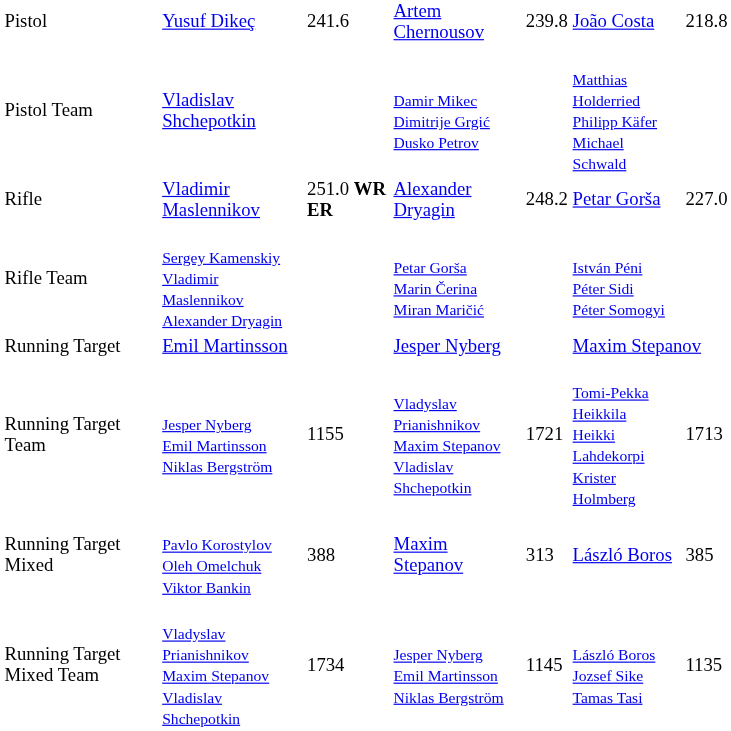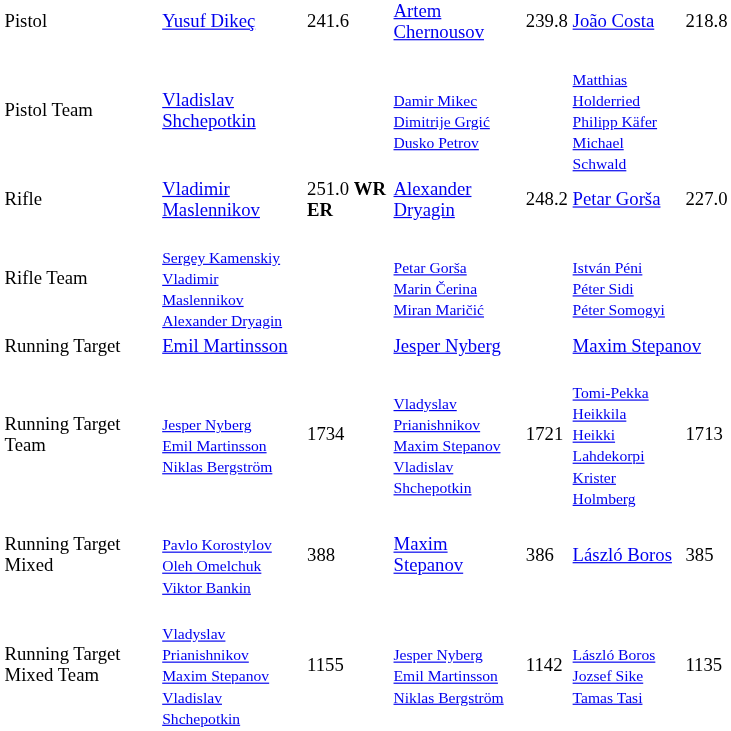 <table>
 <tr>
 <td>Pistol</td>
 <td><a href='#'>Yusuf Dikeç</a><br></td>
 <td>241.6</td>
 <td><a href='#'>Artem Chernousov</a><br></td>
 <td>239.8</td>
 <td><a href='#'>João Costa</a><br></td>
 <td>218.8</td>
 </tr>
 <tr>
 <td>Pistol Team</td>
 <td><a href='#'>Vladislav Shchepotkin</a><br></td>
 <td></td>
 <td><br><small><a href='#'>Damir Mikec</a><br><a href='#'>Dimitrije Grgić</a><br><a href='#'>Dusko Petrov</a></small></td>
 <td></td>
 <td><br><small><a href='#'>Matthias Holderried</a><br><a href='#'>Philipp Käfer</a><br><a href='#'>Michael Schwald</a></small></td>
 <td></td>
 </tr>
 <tr>
 <td>Rifle</td>
 <td><a href='#'>Vladimir Maslennikov</a><br></td>
 <td>251.0 <strong>WR</strong> <strong>ER</strong></td>
 <td><a href='#'>Alexander Dryagin</a><br></td>
 <td>248.2</td>
 <td><a href='#'>Petar Gorša</a><br></td>
 <td>227.0</td>
 </tr>
 <tr>
 <td>Rifle Team</td>
 <td><br><small><a href='#'>Sergey Kamenskiy</a><br><a href='#'>Vladimir Maslennikov</a><br><a href='#'>Alexander Dryagin</a></small></td>
 <td></td>
 <td><br><small><a href='#'>Petar Gorša</a><br><a href='#'>Marin Čerina</a><br><a href='#'>Miran Maričić</a></small></td>
 <td></td>
 <td><br><small><a href='#'>István Péni</a><br><a href='#'>Péter Sidi</a><br><a href='#'>Péter Somogyi</a></small></td>
 <td></td>
 </tr>
 <tr>
 <td>Running Target</td>
 <td colspan=2><a href='#'>Emil Martinsson</a><br></td>
 <td colspan=2><a href='#'>Jesper Nyberg</a><br></td>
 <td colspan=2><a href='#'>Maxim Stepanov</a><br></td>
 </tr>
 <tr>
 <td>Running Target Team</td>
 <td><br><small><a href='#'>Jesper Nyberg</a><br><a href='#'>Emil Martinsson</a><br><a href='#'>Niklas Bergström</a></small></td>
-<td>1155</td>
+<td>1734</td>
 <td><br><small><a href='#'>Vladyslav Prianishnikov</a><br><a href='#'>Maxim Stepanov</a><br><a href='#'>Vladislav Shchepotkin</a></small></td>
 <td>1721</td>
 <td><br><small><a href='#'>Tomi-Pekka Heikkila</a><br><a href='#'>Heikki Lahdekorpi</a><br><a href='#'>Krister Holmberg</a></small></td>
 <td>1713</td>
 </tr>
 <tr>
 <td>Running Target Mixed</td>
 <td><br><small><a href='#'>Pavlo Korostylov</a><br><a href='#'>Oleh Omelchuk</a><br><a href='#'>Viktor Bankin</a></small></td>
 <td>388</td>
 <td><a href='#'>Maxim Stepanov</a><br></td>
-<td>313</td>
+<td>386</td>
 <td><a href='#'>László Boros</a><br></td>
 <td>385</td>
 </tr>
 <tr>
 <td>Running Target Mixed Team</td>
 <td><br><small><a href='#'>Vladyslav Prianishnikov</a><br><a href='#'>Maxim Stepanov</a><br><a href='#'>Vladislav Shchepotkin</a></small></td>
-<td>1734</td>
+<td>1155</td>
 <td><br><small><a href='#'>Jesper Nyberg</a><br><a href='#'>Emil Martinsson</a><br><a href='#'>Niklas Bergström</a></small></td>
-<td>1145</td>
+<td>1142</td>
 <td><br><small><a href='#'>László Boros</a><br><a href='#'>Jozsef Sike</a><br><a href='#'>Tamas Tasi</a></small></td>
 <td>1135</td>
 </tr>
 </table>
